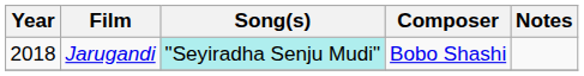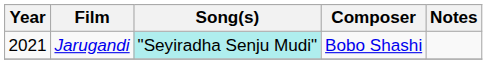 <table class="wikitable sortable">
 <tr style="background:#ccc; text-align:center;">
 <th>Year</th>
 <th>Film</th>
 <th>Song(s)</th>
 <th>Composer</th>
 <th>Notes</th>
 </tr>
 <tr>
-<td>2018</td>
+<td>2021</td>
 <td><em><a href='#'>Jarugandi</a></em></td>
 <td style="background: paleturquoise;">"Seyiradha Senju Mudi"</td>
 <td><a href='#'>Bobo Shashi</a></td>
 <td></td>
 </tr>
 <tr>
 </tr>
 </table>
